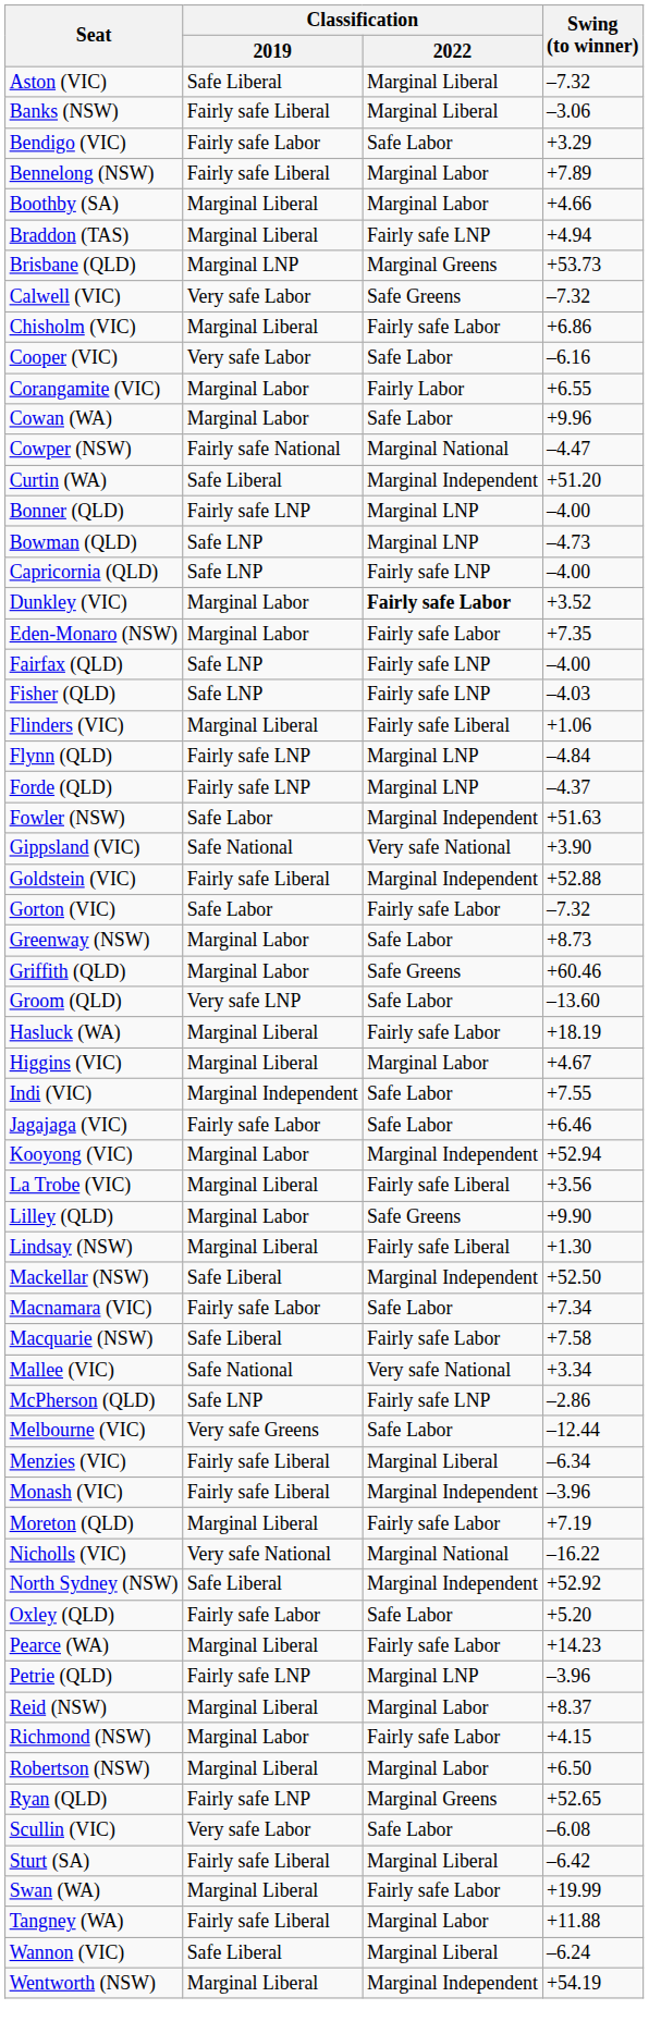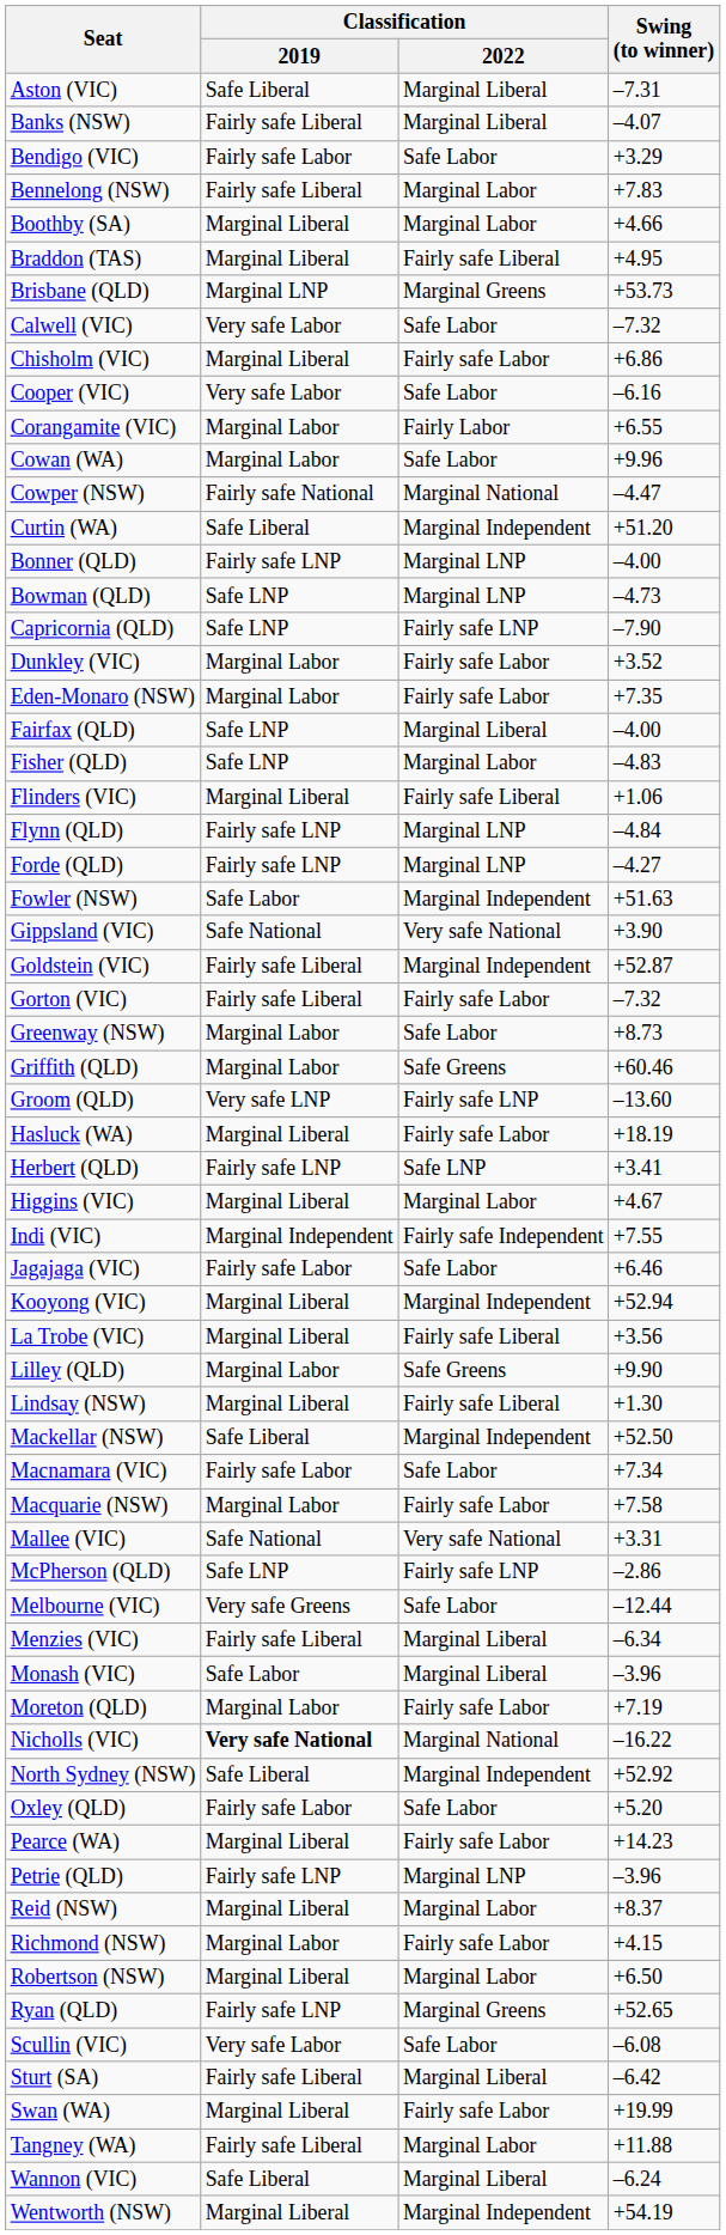 <table class="wikitable sortable">
 <tr>
 <th rowspan="2">Seat</th>
 <th colspan="2">Classification</th>
 <th rowspan="2">Swing<br>(to winner)</th>
 </tr>
 <tr>
 <th>2019</th>
 <th>2022</th>
 </tr>
 <tr>
 <td><a href='#'>Aston</a> (VIC)</td>
 <td>Safe Liberal</td>
 <td>Marginal Liberal</td>
-<td>–7.32</td>
+<td>–7.31</td>
 </tr>
 <tr>
 <td><a href='#'>Banks</a> (NSW)</td>
 <td>Fairly safe Liberal</td>
 <td>Marginal Liberal</td>
-<td>–3.06</td>
+<td>–4.07</td>
 </tr>
 <tr>
 <td><a href='#'>Bendigo</a> (VIC)</td>
 <td>Fairly safe Labor</td>
 <td>Safe Labor</td>
 <td>+3.29</td>
 </tr>
 <tr>
 <td><a href='#'>Bennelong</a> (NSW)</td>
 <td>Fairly safe Liberal</td>
 <td>Marginal Labor</td>
-<td>+7.89</td>
+<td>+7.83</td>
 </tr>
 <tr>
 <td><a href='#'>Boothby</a> (SA)</td>
 <td>Marginal Liberal</td>
 <td>Marginal Labor</td>
 <td>+4.66</td>
 </tr>
 <tr>
 <td><a href='#'>Braddon</a> (TAS)</td>
 <td>Marginal Liberal</td>
-<td>Fairly safe LNP</td>
-<td>+4.94</td>
+<td>Fairly safe Liberal</td>
+<td>+4.95</td>
 </tr>
 <tr>
 <td><a href='#'>Brisbane</a> (QLD)</td>
 <td>Marginal LNP</td>
 <td>Marginal Greens</td>
 <td>+53.73</td>
 </tr>
 <tr>
 <td><a href='#'>Calwell</a> (VIC)</td>
 <td>Very safe Labor</td>
-<td>Safe Greens</td>
+<td>Safe Labor</td>
 <td>–7.32</td>
 </tr>
 <tr>
 <td><a href='#'>Chisholm</a> (VIC)</td>
 <td>Marginal Liberal</td>
 <td>Fairly safe Labor</td>
 <td>+6.86</td>
 </tr>
 <tr>
 <td><a href='#'>Cooper</a> (VIC)</td>
 <td>Very safe Labor</td>
 <td>Safe Labor</td>
 <td>–6.16</td>
 </tr>
 <tr>
 <td><a href='#'>Corangamite</a> (VIC)</td>
 <td>Marginal Labor</td>
 <td>Fairly Labor</td>
 <td>+6.55</td>
 </tr>
 <tr>
 <td><a href='#'>Cowan</a> (WA)</td>
 <td>Marginal Labor</td>
 <td>Safe Labor</td>
 <td>+9.96</td>
 </tr>
 <tr>
 <td><a href='#'>Cowper</a> (NSW)</td>
 <td>Fairly safe National</td>
 <td>Marginal National</td>
 <td>–4.47</td>
 </tr>
 <tr>
 <td><a href='#'>Curtin</a> (WA)</td>
 <td>Safe Liberal</td>
 <td>Marginal Independent</td>
 <td>+51.20</td>
 </tr>
 <tr>
 <td><a href='#'>Bonner</a> (QLD)</td>
 <td>Fairly safe LNP</td>
 <td>Marginal LNP</td>
 <td>–4.00</td>
 </tr>
 <tr>
 <td><a href='#'>Bowman</a> (QLD)</td>
 <td>Safe LNP</td>
 <td>Marginal LNP</td>
 <td>–4.73</td>
 </tr>
 <tr>
 <td><a href='#'>Capricornia</a> (QLD)</td>
 <td>Safe LNP</td>
 <td>Fairly safe LNP</td>
-<td>–4.00</td>
+<td>–7.90</td>
 </tr>
 <tr>
 <td><a href='#'>Dunkley</a> (VIC)</td>
 <td>Marginal Labor</td>
-<td><strong>Fairly safe Labor</strong></td>
+<td>Fairly safe Labor</td>
 <td>+3.52</td>
 </tr>
 <tr>
 <td><a href='#'>Eden-Monaro</a> (NSW)</td>
 <td>Marginal Labor</td>
 <td>Fairly safe Labor</td>
 <td>+7.35</td>
 </tr>
 <tr>
 <td><a href='#'>Fairfax</a> (QLD)</td>
 <td>Safe LNP</td>
-<td>Fairly safe LNP</td>
+<td>Marginal Liberal</td>
 <td>–4.00</td>
 </tr>
 <tr>
 <td><a href='#'>Fisher</a> (QLD)</td>
 <td>Safe LNP</td>
-<td>Fairly safe LNP</td>
-<td>–4.03</td>
+<td>Marginal Labor</td>
+<td>–4.83</td>
 </tr>
 <tr>
 <td><a href='#'>Flinders</a> (VIC)</td>
 <td>Marginal Liberal</td>
 <td>Fairly safe Liberal</td>
 <td>+1.06</td>
 </tr>
 <tr>
 <td><a href='#'>Flynn</a> (QLD)</td>
 <td>Fairly safe LNP</td>
 <td>Marginal LNP</td>
 <td>–4.84</td>
 </tr>
 <tr>
 <td><a href='#'>Forde</a> (QLD)</td>
 <td>Fairly safe LNP</td>
 <td>Marginal LNP</td>
-<td>–4.37</td>
+<td>–4.27</td>
 </tr>
 <tr>
 <td><a href='#'>Fowler</a> (NSW)</td>
 <td>Safe Labor</td>
 <td>Marginal Independent</td>
 <td>+51.63</td>
 </tr>
 <tr>
 <td><a href='#'>Gippsland</a> (VIC)</td>
 <td>Safe National</td>
 <td>Very safe National</td>
 <td>+3.90</td>
 </tr>
 <tr>
 <td><a href='#'>Goldstein</a> (VIC)</td>
 <td>Fairly safe Liberal</td>
 <td>Marginal Independent</td>
-<td>+52.88</td>
+<td>+52.87</td>
 </tr>
 <tr>
 <td><a href='#'>Gorton</a> (VIC)</td>
-<td>Safe Labor</td>
+<td>Fairly safe Liberal</td>
 <td>Fairly safe Labor</td>
 <td>–7.32</td>
 </tr>
 <tr>
 <td><a href='#'>Greenway</a> (NSW)</td>
 <td>Marginal Labor</td>
 <td>Safe Labor</td>
 <td>+8.73</td>
 </tr>
 <tr>
 <td><a href='#'>Griffith</a> (QLD)</td>
 <td>Marginal Labor</td>
 <td>Safe Greens</td>
 <td>+60.46</td>
 </tr>
 <tr>
 <td><a href='#'>Groom</a> (QLD)</td>
 <td>Very safe LNP</td>
-<td>Safe Labor</td>
+<td>Fairly safe LNP</td>
 <td>–13.60</td>
 </tr>
 <tr>
 <td><a href='#'>Hasluck</a> (WA)</td>
 <td>Marginal Liberal</td>
 <td>Fairly safe Labor</td>
 <td>+18.19</td>
+</tr>
+<tr>
+<td><a href='#'>Herbert</a> (QLD)</td>
+<td>Fairly safe LNP</td>
+<td>Safe LNP</td>
+<td>+3.41</td>
 </tr>
 <tr>
 <td><a href='#'>Higgins</a> (VIC)</td>
 <td>Marginal Liberal</td>
 <td>Marginal Labor</td>
 <td>+4.67</td>
 </tr>
 <tr>
 <td><a href='#'>Indi</a> (VIC)</td>
 <td>Marginal Independent</td>
-<td>Safe Labor</td>
+<td>Fairly safe Independent</td>
 <td>+7.55</td>
 </tr>
 <tr>
 <td><a href='#'>Jagajaga</a> (VIC)</td>
 <td>Fairly safe Labor</td>
 <td>Safe Labor</td>
 <td>+6.46</td>
 </tr>
 <tr>
 <td><a href='#'>Kooyong</a> (VIC)</td>
-<td>Marginal Labor</td>
+<td>Marginal Liberal</td>
 <td>Marginal Independent</td>
 <td>+52.94</td>
 </tr>
 <tr>
 <td><a href='#'>La Trobe</a> (VIC)</td>
 <td>Marginal Liberal</td>
 <td>Fairly safe Liberal</td>
 <td>+3.56</td>
 </tr>
 <tr>
 <td><a href='#'>Lilley</a> (QLD)</td>
 <td>Marginal Labor</td>
 <td>Safe Greens</td>
 <td>+9.90</td>
 </tr>
 <tr>
 <td><a href='#'>Lindsay</a> (NSW)</td>
 <td>Marginal Liberal</td>
 <td>Fairly safe Liberal</td>
 <td>+1.30</td>
 </tr>
 <tr>
 <td><a href='#'>Mackellar</a> (NSW)</td>
 <td>Safe Liberal</td>
 <td>Marginal Independent</td>
 <td>+52.50</td>
 </tr>
 <tr>
 <td><a href='#'>Macnamara</a> (VIC)</td>
 <td>Fairly safe Labor</td>
 <td>Safe Labor</td>
 <td>+7.34</td>
 </tr>
 <tr>
 <td><a href='#'>Macquarie</a> (NSW)</td>
-<td>Safe Liberal</td>
+<td>Marginal Labor</td>
 <td>Fairly safe Labor</td>
 <td>+7.58</td>
 </tr>
 <tr>
 <td><a href='#'>Mallee</a> (VIC)</td>
 <td>Safe National</td>
 <td>Very safe National</td>
-<td>+3.34</td>
+<td>+3.31</td>
 </tr>
 <tr>
 <td><a href='#'>McPherson</a> (QLD)</td>
 <td>Safe LNP</td>
 <td>Fairly safe LNP</td>
 <td>–2.86</td>
 </tr>
 <tr>
 <td><a href='#'>Melbourne</a> (VIC)</td>
 <td>Very safe Greens</td>
 <td>Safe Labor</td>
 <td>–12.44</td>
 </tr>
 <tr>
 <td><a href='#'>Menzies</a> (VIC)</td>
 <td>Fairly safe Liberal</td>
 <td>Marginal Liberal</td>
 <td>–6.34</td>
 </tr>
 <tr>
 <td><a href='#'>Monash</a> (VIC)</td>
-<td>Fairly safe Liberal</td>
-<td>Marginal Independent</td>
+<td>Safe Labor</td>
+<td>Marginal Liberal</td>
 <td>–3.96</td>
 </tr>
 <tr>
 <td><a href='#'>Moreton</a> (QLD)</td>
-<td>Marginal Liberal</td>
+<td>Marginal Labor</td>
 <td>Fairly safe Labor</td>
 <td>+7.19</td>
 </tr>
 <tr>
 <td><a href='#'>Nicholls</a> (VIC)</td>
-<td>Very safe National</td>
+<td><strong>Very safe National</strong></td>
 <td>Marginal National</td>
 <td>–16.22</td>
 </tr>
 <tr>
 <td><a href='#'>North Sydney</a> (NSW)</td>
 <td>Safe Liberal</td>
 <td>Marginal Independent</td>
 <td>+52.92</td>
 </tr>
 <tr>
 <td><a href='#'>Oxley</a> (QLD)</td>
 <td>Fairly safe Labor</td>
 <td>Safe Labor</td>
 <td>+5.20</td>
 </tr>
 <tr>
 <td><a href='#'>Pearce</a> (WA)</td>
 <td>Marginal Liberal</td>
 <td>Fairly safe Labor</td>
 <td>+14.23</td>
 </tr>
 <tr>
 <td><a href='#'>Petrie</a> (QLD)</td>
 <td>Fairly safe LNP</td>
 <td>Marginal LNP</td>
 <td>–3.96</td>
 </tr>
 <tr>
 <td><a href='#'>Reid</a> (NSW)</td>
 <td>Marginal Liberal</td>
 <td>Marginal Labor</td>
 <td>+8.37</td>
 </tr>
 <tr>
 <td><a href='#'>Richmond</a> (NSW)</td>
 <td>Marginal Labor</td>
 <td>Fairly safe Labor</td>
 <td>+4.15</td>
 </tr>
 <tr>
 <td><a href='#'>Robertson</a> (NSW)</td>
 <td>Marginal Liberal</td>
 <td>Marginal Labor</td>
 <td>+6.50</td>
 </tr>
 <tr>
 <td><a href='#'>Ryan</a> (QLD)</td>
 <td>Fairly safe LNP</td>
 <td>Marginal Greens</td>
 <td>+52.65</td>
 </tr>
 <tr>
 <td><a href='#'>Scullin</a> (VIC)</td>
 <td>Very safe Labor</td>
 <td>Safe Labor</td>
 <td>–6.08</td>
 </tr>
 <tr>
 <td><a href='#'>Sturt</a> (SA)</td>
 <td>Fairly safe Liberal</td>
 <td>Marginal Liberal</td>
 <td>–6.42</td>
 </tr>
 <tr>
 <td><a href='#'>Swan</a> (WA)</td>
 <td>Marginal Liberal</td>
 <td>Fairly safe Labor</td>
 <td>+19.99</td>
 </tr>
 <tr>
 <td><a href='#'>Tangney</a> (WA)</td>
 <td>Fairly safe Liberal</td>
 <td>Marginal Labor</td>
 <td>+11.88</td>
 </tr>
 <tr>
 <td><a href='#'>Wannon</a> (VIC)</td>
 <td>Safe Liberal</td>
 <td>Marginal Liberal</td>
 <td>–6.24</td>
 </tr>
 <tr>
 <td><a href='#'>Wentworth</a> (NSW)</td>
 <td>Marginal Liberal</td>
 <td>Marginal Independent</td>
 <td>+54.19</td>
 </tr>
 </table>
